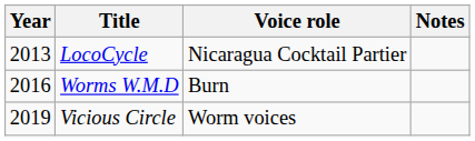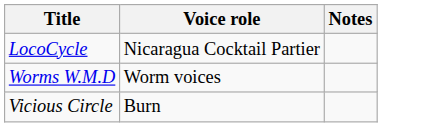 <table class="wikitable sortable">
 <tr>
-<th>Year</th>
 <th>Title</th>
 <th>Voice role</th>
 <th>Notes</th>
 </tr>
 <tr>
-<td>2013</td>
 <td><em><a href='#'>LocoCycle</a></em></td>
 <td>Nicaragua Cocktail Partier</td>
 <td></td>
 </tr>
 <tr>
-<td>2016</td>
 <td><em><a href='#'>Worms W.M.D</a></em></td>
+<td>Worm voices</td>
+<td></td>
+</tr>
+<tr>
+<td><em>Vicious Circle</em></td>
 <td>Burn</td>
 <td></td>
 </tr>
-<tr>
-<td>2019</td>
-<td><em>Vicious Circle</em></td>
-<td>Worm voices</td>
-<td></td>
-</tr>
 </table>
